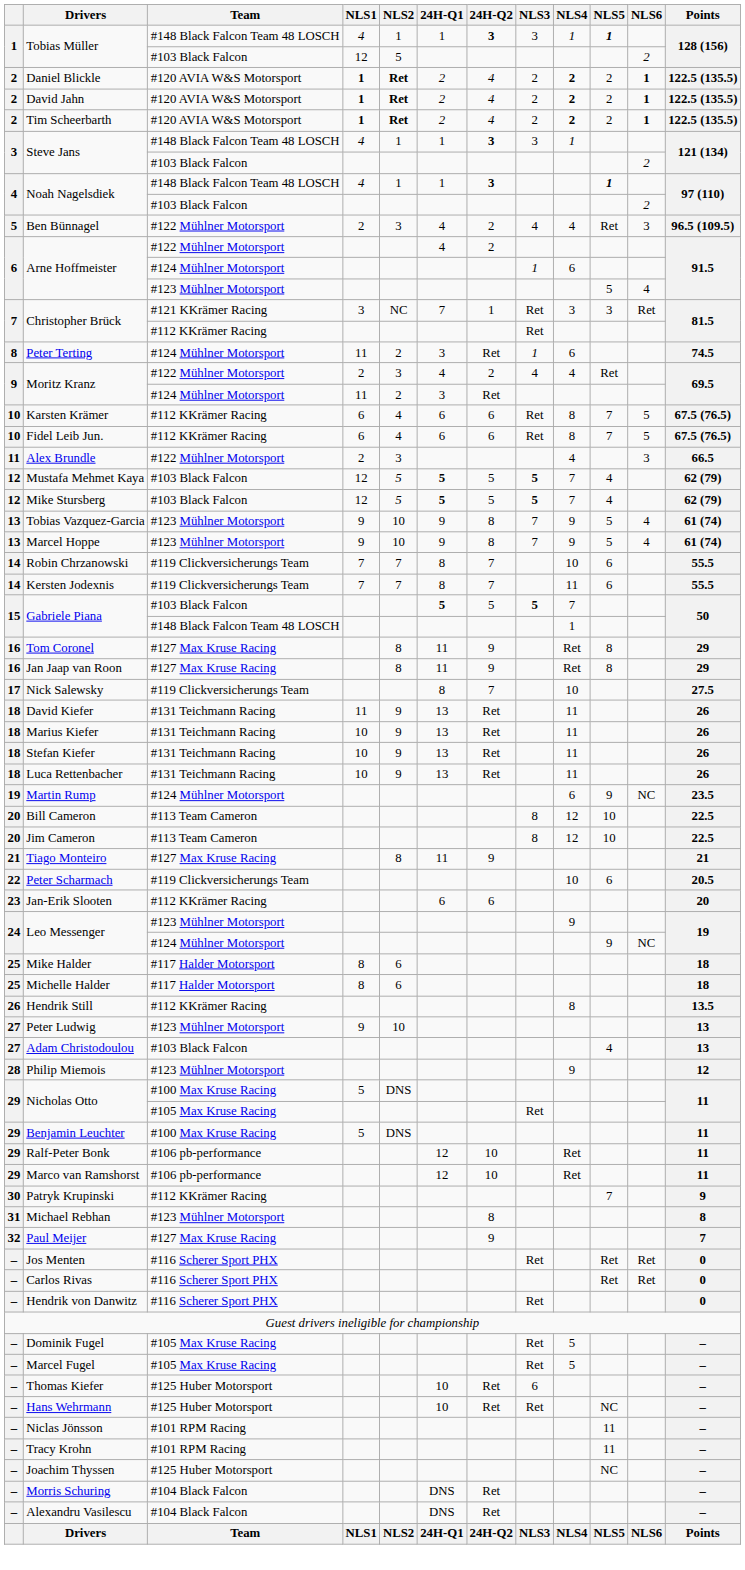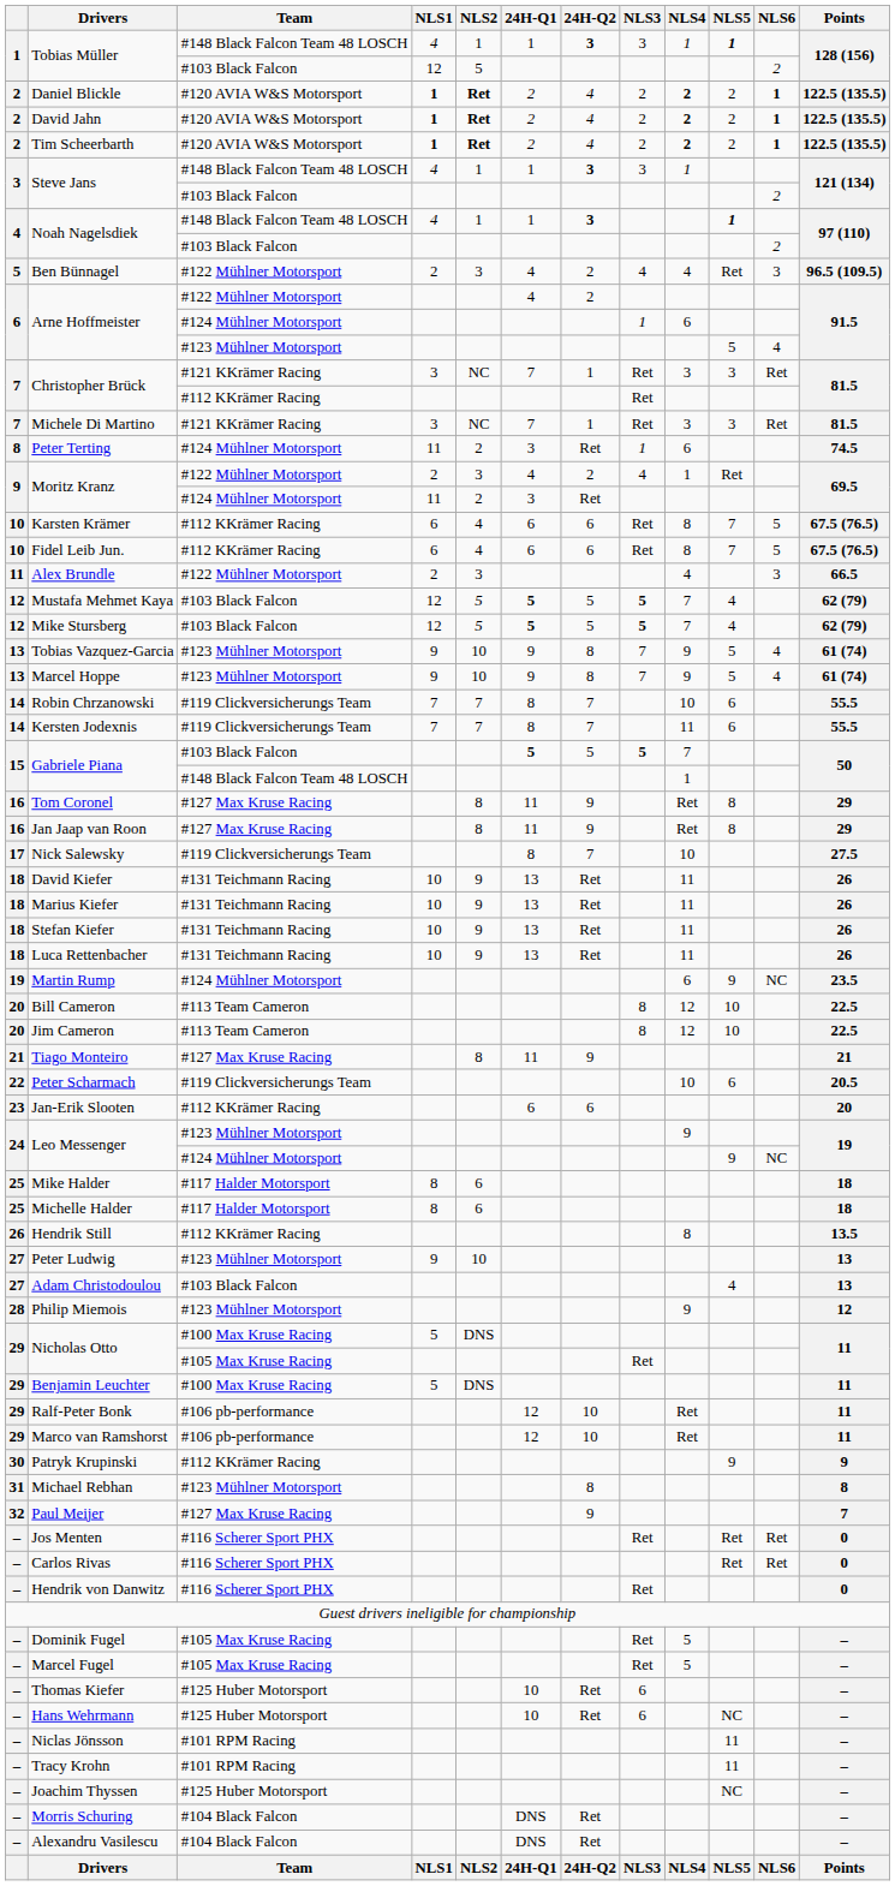 <table class="wikitable" style="font-size:85%; text-align:center;">
 <tr>
 <th></th>
 <th>Drivers</th>
 <th>Team</th>
 <th>NLS1</th>
 <th>NLS2</th>
 <th>24H-Q1</th>
 <th>24H-Q2</th>
 <th>NLS3</th>
 <th>NLS4</th>
 <th>NLS5</th>
 <th>NLS6</th>
 <th>Points</th>
 </tr>
 <tr>
 <th rowspan=2>1</th>
 <td rowspan=2 align="left"> Tobias Müller</td>
 <td align="left"> #148 Black Falcon Team 48 LOSCH</td>
 <td> <em>4</em></td>
 <td> 1</td>
 <td> 1</td>
 <td> <strong>3</strong></td>
 <td> 3</td>
 <td> <em>1</em></td>
 <td> <strong><em>1</em></strong></td>
 <td></td>
 <th rowspan=2>128 (156)</th>
 </tr>
 <tr>
 <td align="left"> #103 Black Falcon</td>
 <td> 12</td>
 <td> 5</td>
 <td></td>
 <td></td>
 <td></td>
 <td></td>
 <td></td>
 <td> <em>2</em></td>
 </tr>
 <tr>
 <th>2</th>
 <td align="left"> Daniel Blickle</td>
 <td align="left"> #120 AVIA W&S Motorsport</td>
 <td> <strong>1</strong></td>
 <td> <strong>Ret</strong></td>
 <td> <em>2</em></td>
 <td> <em>4</em></td>
 <td> 2</td>
 <td> <strong>2</strong></td>
 <td> 2</td>
 <td> <strong>1</strong></td>
 <th>122.5 (135.5)</th>
 </tr>
 <tr>
 <th>2</th>
 <td align="left"> David Jahn</td>
 <td align="left"> #120 AVIA W&S Motorsport</td>
 <td> <strong>1</strong></td>
 <td> <strong>Ret</strong></td>
 <td> <em>2</em></td>
 <td> <em>4</em></td>
 <td> 2</td>
 <td> <strong>2</strong></td>
 <td> 2</td>
 <td> <strong>1</strong></td>
 <th>122.5 (135.5)</th>
 </tr>
 <tr>
 <th>2</th>
 <td align="left"> Tim Scheerbarth</td>
 <td align="left"> #120 AVIA W&S Motorsport</td>
 <td> <strong>1</strong></td>
 <td> <strong>Ret</strong></td>
 <td> <em>2</em></td>
 <td> <em>4</em></td>
 <td> 2</td>
 <td> <strong>2</strong></td>
 <td> 2</td>
 <td> <strong>1</strong></td>
 <th>122.5 (135.5)</th>
 </tr>
 <tr>
 <th rowspan=2>3</th>
 <td rowspan=2 align="left"> Steve Jans</td>
 <td align="left"> #148 Black Falcon Team 48 LOSCH</td>
 <td> <em>4</em></td>
 <td> 1</td>
 <td> 1</td>
 <td> <strong>3</strong></td>
 <td> 3</td>
 <td> <em>1</em></td>
 <td></td>
 <td></td>
 <th rowspan=2>121 (134)</th>
 </tr>
 <tr>
 <td align="left"> #103 Black Falcon</td>
 <td></td>
 <td></td>
 <td></td>
 <td></td>
 <td></td>
 <td></td>
 <td></td>
 <td> <em>2</em></td>
 </tr>
 <tr>
 <th rowspan=2>4</th>
 <td rowspan=2 align="left"> Noah Nagelsdiek</td>
 <td align="left"> #148 Black Falcon Team 48 LOSCH</td>
 <td> <em>4</em></td>
 <td> 1</td>
 <td> 1</td>
 <td> <strong>3</strong></td>
 <td></td>
 <td></td>
 <td> <strong><em>1</em></strong></td>
 <td></td>
 <th rowspan=2>97 (110)</th>
 </tr>
 <tr>
 <td align="left"> #103 Black Falcon</td>
 <td></td>
 <td></td>
 <td></td>
 <td></td>
 <td></td>
 <td></td>
 <td></td>
 <td> <em>2</em></td>
 </tr>
 <tr>
 <th>5</th>
 <td align="left"> Ben Bünnagel</td>
 <td align="left"> #122 <a href='#'>Mühlner Motorsport</a></td>
 <td> 2</td>
 <td> 3</td>
 <td> 4</td>
 <td> 2</td>
 <td> 4</td>
 <td> 4</td>
 <td> Ret</td>
 <td> 3</td>
 <th>96.5 (109.5)</th>
 </tr>
 <tr>
 <th rowspan=3>6</th>
 <td rowspan=3 align="left"> Arne Hoffmeister</td>
 <td align="left"> #122 <a href='#'>Mühlner Motorsport</a></td>
 <td></td>
 <td></td>
 <td> 4</td>
 <td> 2</td>
 <td></td>
 <td></td>
 <td></td>
 <td></td>
 <th rowspan=3>91.5</th>
 </tr>
 <tr>
 <td align="left"> #124 <a href='#'>Mühlner Motorsport</a></td>
 <td></td>
 <td></td>
 <td></td>
 <td></td>
 <td> <em>1</em></td>
 <td> 6</td>
 <td></td>
 <td></td>
 </tr>
 <tr>
 <td align="left"> #123 <a href='#'>Mühlner Motorsport</a></td>
 <td></td>
 <td></td>
 <td></td>
 <td></td>
 <td></td>
 <td></td>
 <td> 5</td>
 <td> 4</td>
 </tr>
 <tr>
 <th rowspan=2>7</th>
 <td rowspan=2 align="left"> Christopher Brück</td>
 <td align="left"> #121 KKrämer Racing</td>
 <td> 3</td>
 <td> NC</td>
 <td> 7</td>
 <td> 1</td>
 <td> Ret</td>
 <td> 3</td>
 <td> 3</td>
 <td> Ret</td>
 <th rowspan=2>81.5</th>
 </tr>
 <tr>
 <td align="left"> #112 KKrämer Racing</td>
 <td></td>
 <td></td>
 <td></td>
 <td></td>
 <td> Ret</td>
 <td></td>
 <td></td>
 <td></td>
 </tr>
 <tr>
+<th>7</th>
+<td align="left"> Michele Di Martino</td>
+<td align="left"> #121 KKrämer Racing</td>
+<td> 3</td>
+<td> NC</td>
+<td> 7</td>
+<td> 1</td>
+<td> Ret</td>
+<td> 3</td>
+<td> 3</td>
+<td> Ret</td>
+<th>81.5</th>
+</tr>
+<tr>
 <th>8</th>
 <td align="left"> <a href='#'>Peter Terting</a></td>
 <td align="left"> #124 <a href='#'>Mühlner Motorsport</a></td>
 <td> 11</td>
 <td> 2</td>
 <td> 3</td>
 <td> Ret</td>
 <td> <em>1</em></td>
 <td> 6</td>
 <td></td>
 <td></td>
 <th>74.5</th>
 </tr>
 <tr>
 <th rowspan=2>9</th>
 <td rowspan=2 align="left"> Moritz Kranz</td>
 <td align="left"> #122 <a href='#'>Mühlner Motorsport</a></td>
 <td> 2</td>
 <td> 3</td>
 <td> 4</td>
 <td> 2</td>
 <td> 4</td>
-<td> 4</td>
+<td> 1</td>
 <td> Ret</td>
 <td></td>
 <th rowspan=2>69.5</th>
 </tr>
 <tr>
 <td align="left"> #124 <a href='#'>Mühlner Motorsport</a></td>
 <td> 11</td>
 <td> 2</td>
 <td> 3</td>
 <td> Ret</td>
 <td></td>
 <td></td>
 <td></td>
 <td></td>
 </tr>
 <tr>
 <th>10</th>
 <td align="left"> Karsten Krämer</td>
 <td align="left"> #112 KKrämer Racing</td>
 <td> 6</td>
 <td> 4</td>
 <td> 6</td>
 <td> 6</td>
 <td> Ret</td>
 <td> 8</td>
 <td> 7</td>
 <td> 5</td>
 <th>67.5 (76.5)</th>
 </tr>
 <tr>
 <th>10</th>
 <td align="left"> Fidel Leib Jun.</td>
 <td align="left"> #112 KKrämer Racing</td>
 <td> 6</td>
 <td> 4</td>
 <td> 6</td>
 <td> 6</td>
 <td> Ret</td>
 <td> 8</td>
 <td> 7</td>
 <td> 5</td>
 <th>67.5 (76.5)</th>
 </tr>
 <tr>
 <th>11</th>
 <td align="left"> <a href='#'>Alex Brundle</a></td>
 <td align="left"> #122 <a href='#'>Mühlner Motorsport</a></td>
 <td> 2</td>
 <td> 3</td>
 <td></td>
 <td></td>
 <td></td>
 <td> 4</td>
 <td></td>
 <td> 3</td>
 <th>66.5</th>
 </tr>
 <tr>
 <th>12</th>
 <td align="left"> Mustafa Mehmet Kaya</td>
 <td align="left"> #103 Black Falcon</td>
 <td> 12</td>
 <td> <em>5</em></td>
 <td> <strong>5</strong></td>
 <td> 5</td>
 <td> <strong>5</strong></td>
 <td> 7</td>
 <td> 4</td>
 <td></td>
 <th>62 (79)</th>
 </tr>
 <tr>
 <th>12</th>
 <td align="left"> Mike Stursberg</td>
 <td align="left"> #103 Black Falcon</td>
 <td> 12</td>
 <td> <em>5</em></td>
 <td> <strong>5</strong></td>
 <td> 5</td>
 <td> <strong>5</strong></td>
 <td> 7</td>
 <td> 4</td>
 <td></td>
 <th>62 (79)</th>
 </tr>
 <tr>
 <th>13</th>
 <td align="left"> Tobias Vazquez-Garcia</td>
 <td align="left"> #123 <a href='#'>Mühlner Motorsport</a></td>
 <td> 9</td>
 <td> 10</td>
 <td> 9</td>
 <td> 8</td>
 <td> 7</td>
 <td> 9</td>
 <td> 5</td>
 <td> 4</td>
 <th>61 (74)</th>
 </tr>
 <tr>
 <th>13</th>
 <td align="left"> Marcel Hoppe</td>
 <td align="left"> #123 <a href='#'>Mühlner Motorsport</a></td>
 <td> 9</td>
 <td> 10</td>
 <td> 9</td>
 <td> 8</td>
 <td> 7</td>
 <td> 9</td>
 <td> 5</td>
 <td> 4</td>
 <th>61 (74)</th>
 </tr>
 <tr>
 <th>14</th>
 <td align="left"> Robin Chrzanowski</td>
 <td align="left"> #119 Clickversicherungs Team</td>
 <td> 7</td>
 <td> 7</td>
 <td> 8</td>
 <td> 7</td>
 <td></td>
 <td> 10</td>
 <td> 6</td>
 <td></td>
 <th>55.5</th>
 </tr>
 <tr>
 <th>14</th>
 <td align="left"> Kersten Jodexnis</td>
 <td align="left"> #119 Clickversicherungs Team</td>
 <td> 7</td>
 <td> 7</td>
 <td> 8</td>
 <td> 7</td>
 <td></td>
 <td> 11</td>
 <td> 6</td>
 <td></td>
 <th>55.5</th>
 </tr>
 <tr>
 <th rowspan=2>15</th>
 <td rowspan=2 align="left"> <a href='#'>Gabriele Piana</a></td>
 <td align="left"> #103 Black Falcon</td>
 <td></td>
 <td></td>
 <td> <strong>5</strong></td>
 <td> 5</td>
 <td> <strong>5</strong></td>
 <td> 7</td>
 <td></td>
 <td></td>
 <th rowspan=2>50</th>
 </tr>
 <tr>
 <td align="left"> #148 Black Falcon Team 48 LOSCH</td>
 <td></td>
 <td></td>
 <td></td>
 <td></td>
 <td></td>
 <td> 1</td>
 <td></td>
 <td></td>
 </tr>
 <tr>
 <th>16</th>
 <td align="left"> <a href='#'>Tom Coronel</a></td>
 <td align="left"> #127 <a href='#'>Max Kruse Racing</a></td>
 <td></td>
 <td> 8</td>
 <td> 11</td>
 <td> 9</td>
 <td></td>
 <td> Ret</td>
 <td> 8</td>
 <td></td>
 <th>29</th>
 </tr>
 <tr>
 <th>16</th>
 <td align="left"> Jan Jaap van Roon</td>
 <td align="left"> #127 <a href='#'>Max Kruse Racing</a></td>
 <td></td>
 <td> 8</td>
 <td> 11</td>
 <td> 9</td>
 <td></td>
 <td> Ret</td>
 <td> 8</td>
 <td></td>
 <th>29</th>
 </tr>
 <tr>
 <th>17</th>
 <td align="left"> Nick Salewsky</td>
 <td align="left"> #119 Clickversicherungs Team</td>
 <td></td>
 <td></td>
 <td> 8</td>
 <td> 7</td>
 <td></td>
 <td> 10</td>
 <td></td>
 <td></td>
 <th>27.5</th>
 </tr>
 <tr>
 <th>18</th>
 <td align="left"> David Kiefer</td>
 <td align="left"> #131 Teichmann Racing</td>
-<td> 11</td>
+<td> 10</td>
 <td> 9</td>
 <td> 13</td>
 <td> Ret</td>
 <td></td>
 <td> 11</td>
 <td></td>
 <td></td>
 <th>26</th>
 </tr>
 <tr>
 <th>18</th>
 <td align="left"> Marius Kiefer</td>
 <td align="left"> #131 Teichmann Racing</td>
 <td> 10</td>
 <td> 9</td>
 <td> 13</td>
 <td> Ret</td>
 <td></td>
 <td> 11</td>
 <td></td>
 <td></td>
 <th>26</th>
 </tr>
 <tr>
 <th>18</th>
 <td align="left"> Stefan Kiefer</td>
 <td align="left"> #131 Teichmann Racing</td>
 <td> 10</td>
 <td> 9</td>
 <td> 13</td>
 <td> Ret</td>
 <td></td>
 <td> 11</td>
 <td></td>
 <td></td>
 <th>26</th>
 </tr>
 <tr>
 <th>18</th>
 <td align="left"> Luca Rettenbacher</td>
 <td align="left"> #131 Teichmann Racing</td>
 <td> 10</td>
 <td> 9</td>
 <td> 13</td>
 <td> Ret</td>
 <td></td>
 <td> 11</td>
 <td></td>
 <td></td>
 <th>26</th>
 </tr>
 <tr>
 <th>19</th>
 <td align="left"> <a href='#'>Martin Rump</a></td>
 <td align="left"> #124 <a href='#'>Mühlner Motorsport</a></td>
 <td></td>
 <td></td>
 <td></td>
 <td></td>
 <td></td>
 <td> 6</td>
 <td> 9</td>
 <td> NC</td>
 <th>23.5</th>
 </tr>
 <tr>
 <th>20</th>
 <td align="left"> Bill Cameron</td>
 <td align="left"> #113 Team Cameron</td>
 <td></td>
 <td></td>
 <td></td>
 <td></td>
 <td> 8</td>
 <td> 12</td>
 <td> 10</td>
 <td></td>
 <th>22.5</th>
 </tr>
 <tr>
 <th>20</th>
 <td align="left"> Jim Cameron</td>
 <td align="left"> #113 Team Cameron</td>
 <td></td>
 <td></td>
 <td></td>
 <td></td>
 <td> 8</td>
 <td> 12</td>
 <td> 10</td>
 <td></td>
 <th>22.5</th>
 </tr>
 <tr>
 <th>21</th>
 <td align="left"> <a href='#'>Tiago Monteiro</a></td>
 <td align="left"> #127 <a href='#'>Max Kruse Racing</a></td>
 <td></td>
 <td> 8</td>
 <td> 11</td>
 <td> 9</td>
 <td></td>
 <td></td>
 <td></td>
 <td></td>
 <th>21</th>
 </tr>
 <tr>
 <th>22</th>
 <td align="left"> <a href='#'>Peter Scharmach</a></td>
 <td align="left"> #119 Clickversicherungs Team</td>
 <td></td>
 <td></td>
 <td></td>
 <td></td>
 <td></td>
 <td> 10</td>
 <td> 6</td>
 <td></td>
 <th>20.5</th>
 </tr>
 <tr>
 <th>23</th>
 <td align="left"> Jan-Erik Slooten</td>
 <td align="left"> #112 KKrämer Racing</td>
 <td></td>
 <td></td>
 <td> 6</td>
 <td> 6</td>
 <td></td>
 <td></td>
 <td></td>
 <td></td>
 <th>20</th>
 </tr>
 <tr>
 <th rowspan=2>24</th>
 <td rowspan=2 align="left"> Leo Messenger</td>
 <td align="left"> #123 <a href='#'>Mühlner Motorsport</a></td>
 <td></td>
 <td></td>
 <td></td>
 <td></td>
 <td></td>
 <td> 9</td>
 <td></td>
 <td></td>
 <th rowspan=2>19</th>
 </tr>
 <tr>
 <td align="left"> #124 <a href='#'>Mühlner Motorsport</a></td>
 <td></td>
 <td></td>
 <td></td>
 <td></td>
 <td></td>
 <td></td>
 <td> 9</td>
 <td> NC</td>
 </tr>
 <tr>
 <th>25</th>
 <td align="left"> Mike Halder</td>
 <td align="left"> #117 <a href='#'>Halder Motorsport</a></td>
 <td> 8</td>
 <td> 6</td>
 <td></td>
 <td></td>
 <td></td>
 <td></td>
 <td></td>
 <td></td>
 <th>18</th>
 </tr>
 <tr>
 <th>25</th>
 <td align="left"> Michelle Halder</td>
 <td align="left"> #117 <a href='#'>Halder Motorsport</a></td>
 <td> 8</td>
 <td> 6</td>
 <td></td>
 <td></td>
 <td></td>
 <td></td>
 <td></td>
 <td></td>
 <th>18</th>
 </tr>
 <tr>
 <th>26</th>
 <td align="left"> Hendrik Still</td>
 <td align="left"> #112 KKrämer Racing</td>
 <td></td>
 <td></td>
 <td></td>
 <td></td>
 <td></td>
 <td> 8</td>
 <td></td>
 <td></td>
 <th>13.5</th>
 </tr>
 <tr>
 <th>27</th>
 <td align="left"> Peter Ludwig</td>
 <td align="left"> #123 <a href='#'>Mühlner Motorsport</a></td>
 <td> 9</td>
 <td> 10</td>
 <td></td>
 <td></td>
 <td></td>
 <td></td>
 <td></td>
 <td></td>
 <th>13</th>
 </tr>
 <tr>
 <th>27</th>
 <td align="left"> <a href='#'>Adam Christodoulou</a></td>
 <td align="left"> #103 Black Falcon</td>
 <td></td>
 <td></td>
 <td></td>
 <td></td>
 <td></td>
 <td></td>
 <td> 4</td>
 <td></td>
 <th>13</th>
 </tr>
 <tr>
 <th>28</th>
 <td align="left"> Philip Miemois</td>
 <td align="left"> #123 <a href='#'>Mühlner Motorsport</a></td>
 <td></td>
 <td></td>
 <td></td>
 <td></td>
 <td></td>
 <td> 9</td>
 <td></td>
 <td></td>
 <th>12</th>
 </tr>
 <tr>
 <th rowspan=2>29</th>
 <td rowspan=2 align="left"> Nicholas Otto</td>
 <td align="left"> #100 <a href='#'>Max Kruse Racing</a></td>
 <td> 5</td>
 <td> DNS</td>
 <td></td>
 <td></td>
 <td></td>
 <td></td>
 <td></td>
 <td></td>
 <th rowspan=2>11</th>
 </tr>
 <tr>
 <td align="left"> #105 <a href='#'>Max Kruse Racing</a></td>
 <td></td>
 <td></td>
 <td></td>
 <td></td>
 <td> Ret</td>
 <td></td>
 <td></td>
 <td></td>
 </tr>
 <tr>
 <th>29</th>
 <td align="left"> <a href='#'>Benjamin Leuchter</a></td>
 <td align="left"> #100 <a href='#'>Max Kruse Racing</a></td>
 <td> 5</td>
 <td> DNS</td>
 <td></td>
 <td></td>
 <td></td>
 <td></td>
 <td></td>
 <td></td>
 <th>11</th>
 </tr>
 <tr>
 <th>29</th>
 <td align="left"> Ralf-Peter Bonk</td>
 <td align="left"> #106 pb-performance</td>
 <td></td>
 <td></td>
 <td> 12</td>
 <td> 10</td>
 <td></td>
 <td> Ret</td>
 <td></td>
 <td></td>
 <th>11</th>
 </tr>
 <tr>
 <th>29</th>
 <td align="left"> Marco van Ramshorst</td>
 <td align="left"> #106 pb-performance</td>
 <td></td>
 <td></td>
 <td> 12</td>
 <td> 10</td>
 <td></td>
 <td> Ret</td>
 <td></td>
 <td></td>
 <th>11</th>
 </tr>
 <tr>
 <th>30</th>
 <td align="left"> Patryk Krupinski</td>
 <td align="left"> #112 KKrämer Racing</td>
 <td></td>
 <td></td>
 <td></td>
 <td></td>
 <td></td>
 <td></td>
-<td> 7</td>
+<td> 9</td>
 <td></td>
 <th>9</th>
 </tr>
 <tr>
 <th>31</th>
 <td align="left"> Michael Rebhan</td>
 <td align="left"> #123 <a href='#'>Mühlner Motorsport</a></td>
 <td></td>
 <td></td>
 <td></td>
 <td> 8</td>
 <td></td>
 <td></td>
 <td></td>
 <td></td>
 <th>8</th>
 </tr>
 <tr>
 <th>32</th>
 <td align="left"> <a href='#'>Paul Meijer</a></td>
 <td align="left"> #127 <a href='#'>Max Kruse Racing</a></td>
 <td></td>
 <td></td>
 <td></td>
 <td> 9</td>
 <td></td>
 <td></td>
 <td></td>
 <td></td>
 <th>7</th>
 </tr>
 <tr>
 <th>–</th>
 <td align="left"> Jos Menten</td>
 <td align="left"> #116 <a href='#'>Scherer Sport PHX</a></td>
 <td></td>
 <td></td>
 <td></td>
 <td></td>
 <td> Ret</td>
 <td></td>
 <td> Ret</td>
 <td> Ret</td>
 <th>0</th>
 </tr>
 <tr>
 <th>–</th>
 <td align="left"> Carlos Rivas</td>
 <td align="left"> #116 <a href='#'>Scherer Sport PHX</a></td>
 <td></td>
 <td></td>
 <td></td>
 <td></td>
 <td></td>
 <td></td>
 <td> Ret</td>
 <td> Ret</td>
 <th>0</th>
 </tr>
 <tr>
 <th>–</th>
 <td align="left"> Hendrik von Danwitz</td>
 <td align="left"> #116 <a href='#'>Scherer Sport PHX</a></td>
 <td></td>
 <td></td>
 <td></td>
 <td></td>
 <td> Ret</td>
 <td></td>
 <td></td>
 <td></td>
 <th>0</th>
 </tr>
 <tr>
 <td colspan=12><em>Guest drivers ineligible for championship</em></td>
 </tr>
 <tr>
 <th>–</th>
 <td align="left"> Dominik Fugel</td>
 <td align="left"> #105 <a href='#'>Max Kruse Racing</a></td>
 <td></td>
 <td></td>
 <td></td>
 <td></td>
 <td> Ret</td>
 <td> 5</td>
 <td></td>
 <td></td>
 <th>–</th>
 </tr>
 <tr>
 <th>–</th>
 <td align="left"> Marcel Fugel</td>
 <td align="left"> #105 <a href='#'>Max Kruse Racing</a></td>
 <td></td>
 <td></td>
 <td></td>
 <td></td>
 <td> Ret</td>
 <td> 5</td>
 <td></td>
 <td></td>
 <th>–</th>
 </tr>
 <tr>
 <th>–</th>
 <td align="left"> Thomas Kiefer</td>
 <td align="left"> #125 Huber Motorsport</td>
 <td></td>
 <td></td>
 <td> 10</td>
 <td> Ret</td>
 <td> 6</td>
 <td></td>
 <td></td>
 <td></td>
 <th>–</th>
 </tr>
 <tr>
 <th>–</th>
 <td align="left"> <a href='#'>Hans Wehrmann</a></td>
 <td align="left"> #125 Huber Motorsport</td>
 <td></td>
 <td></td>
 <td> 10</td>
 <td> Ret</td>
-<td> Ret</td>
+<td> 6</td>
 <td></td>
 <td> NC</td>
 <td></td>
 <th>–</th>
 </tr>
 <tr>
 <th>–</th>
 <td align="left"> Niclas Jönsson</td>
 <td align="left"> #101 RPM Racing</td>
 <td></td>
 <td></td>
 <td></td>
 <td></td>
 <td></td>
 <td></td>
 <td> 11</td>
 <td></td>
 <th>–</th>
 </tr>
 <tr>
 <th>–</th>
 <td align="left"> Tracy Krohn</td>
 <td align="left"> #101 RPM Racing</td>
 <td></td>
 <td></td>
 <td></td>
 <td></td>
 <td></td>
 <td></td>
 <td> 11</td>
 <td></td>
 <th>–</th>
 </tr>
 <tr>
 <th>–</th>
 <td align="left"> Joachim Thyssen</td>
 <td align="left"> #125 Huber Motorsport</td>
 <td></td>
 <td></td>
 <td></td>
 <td></td>
 <td></td>
 <td></td>
 <td> NC</td>
 <td></td>
 <th>–</th>
 </tr>
 <tr>
 <th>–</th>
 <td align="left"> <a href='#'>Morris Schuring</a></td>
 <td align="left"> #104 Black Falcon</td>
 <td></td>
 <td></td>
 <td> DNS</td>
 <td> Ret</td>
 <td></td>
 <td></td>
 <td></td>
 <td></td>
 <th>–</th>
 </tr>
 <tr>
 <th>–</th>
 <td align="left"> Alexandru Vasilescu</td>
 <td align="left"> #104 Black Falcon</td>
 <td></td>
 <td></td>
 <td> DNS</td>
 <td> Ret</td>
 <td></td>
 <td></td>
 <td></td>
 <td></td>
 <th>–</th>
 </tr>
 <tr>
 <th></th>
 <th>Drivers</th>
 <th>Team</th>
 <th>NLS1</th>
 <th>NLS2</th>
 <th>24H-Q1</th>
 <th>24H-Q2</th>
 <th>NLS3</th>
 <th>NLS4</th>
 <th>NLS5</th>
 <th>NLS6</th>
 <th>Points</th>
 </tr>
 </table>
